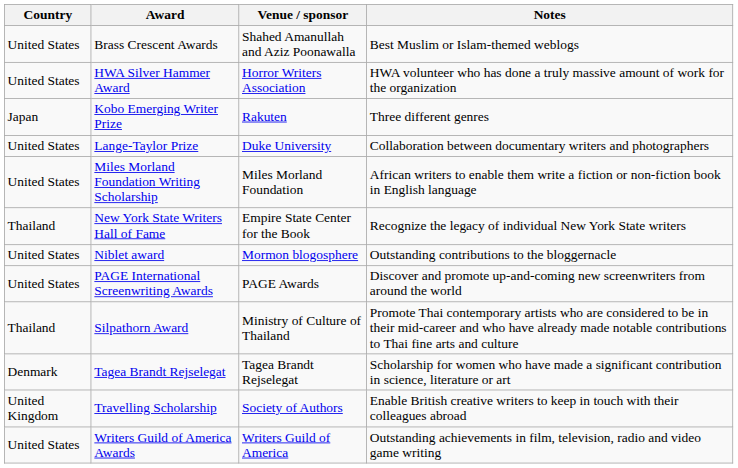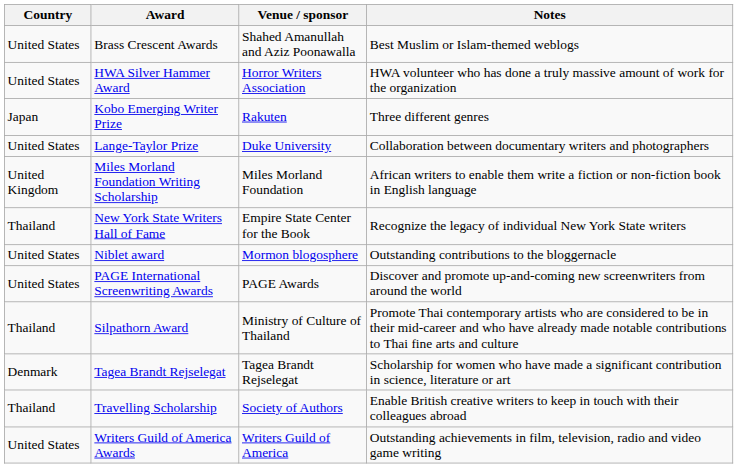 <table class="wikitable sortable">
 <tr>
 <th style="width:6em;">Country</th>
 <th>Award</th>
 <th>Venue / sponsor</th>
 <th>Notes</th>
 </tr>
 <tr>
 <td>United States</td>
 <td>Brass Crescent Awards</td>
 <td>Shahed Amanullah and Aziz Poonawalla</td>
 <td>Best Muslim or Islam-themed weblogs</td>
 </tr>
 <tr>
 <td>United States</td>
 <td><a href='#'>HWA Silver Hammer Award</a></td>
 <td><a href='#'>Horror Writers Association</a></td>
 <td>HWA volunteer who has done a truly massive amount of work for the organization</td>
 </tr>
 <tr>
 <td>Japan</td>
 <td><a href='#'>Kobo Emerging Writer Prize</a></td>
 <td><a href='#'>Rakuten</a></td>
 <td>Three different genres</td>
 </tr>
 <tr>
 <td>United States</td>
 <td><a href='#'>Lange-Taylor Prize</a></td>
 <td><a href='#'>Duke University</a></td>
 <td>Collaboration between documentary writers and photographers</td>
 </tr>
 <tr>
-<td>United States</td>
+<td>United Kingdom</td>
 <td><a href='#'>Miles Morland Foundation Writing Scholarship</a></td>
 <td>Miles Morland Foundation</td>
 <td>African writers to enable them write a fiction or non-fiction book in English language</td>
 </tr>
 <tr>
 <td>Thailand</td>
 <td><a href='#'>New York State Writers Hall of Fame</a></td>
 <td>Empire State Center for the Book</td>
 <td>Recognize the legacy of individual New York State writers</td>
 </tr>
 <tr>
 <td>United States</td>
 <td><a href='#'>Niblet award</a></td>
 <td><a href='#'>Mormon blogosphere</a></td>
 <td>Outstanding contributions to the bloggernacle</td>
 </tr>
 <tr>
 <td>United States</td>
 <td><a href='#'>PAGE International Screenwriting Awards</a></td>
 <td>PAGE Awards</td>
 <td>Discover and promote up-and-coming new screenwriters from around the world</td>
 </tr>
 <tr>
 <td>Thailand</td>
 <td><a href='#'>Silpathorn Award</a></td>
 <td>Ministry of Culture of Thailand</td>
 <td>Promote Thai contemporary artists who are considered to be in their mid-career and who have already made notable contributions to Thai fine arts and culture</td>
 </tr>
 <tr>
 <td>Denmark</td>
 <td><a href='#'>Tagea Brandt Rejselegat</a></td>
 <td>Tagea Brandt Rejselegat</td>
 <td>Scholarship for women who have made a significant contribution in science, literature or art</td>
 </tr>
 <tr>
-<td>United Kingdom</td>
+<td>Thailand</td>
 <td><a href='#'>Travelling Scholarship</a></td>
 <td><a href='#'>Society of Authors</a></td>
 <td>Enable British creative writers to keep in touch with their colleagues abroad</td>
 </tr>
 <tr>
 <td>United States</td>
 <td><a href='#'>Writers Guild of America Awards</a></td>
 <td><a href='#'>Writers Guild of America</a></td>
 <td>Outstanding achievements in film, television, radio and video game writing</td>
 </tr>
 </table>
